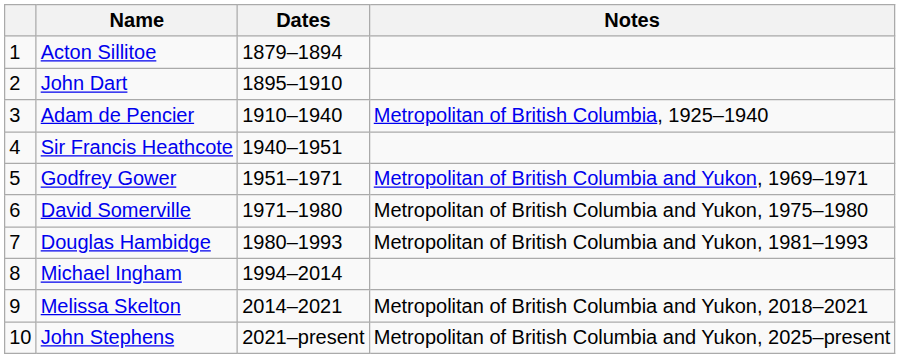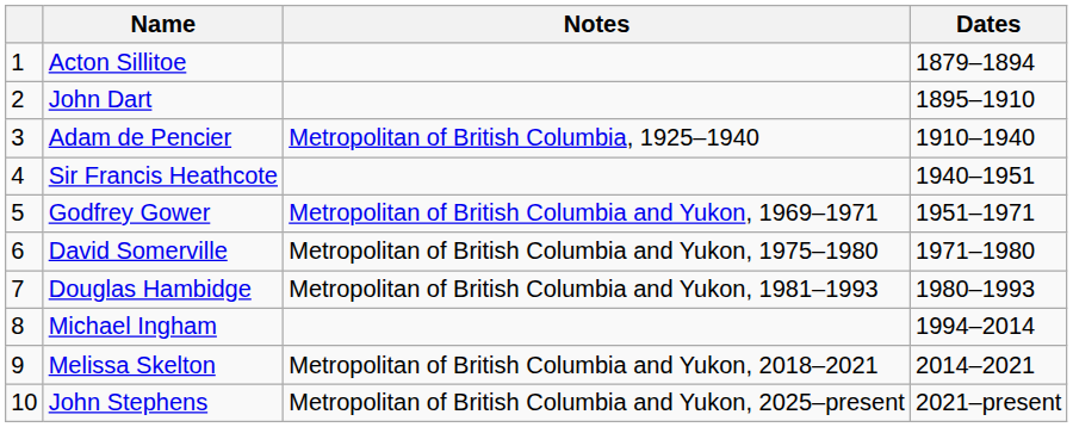 <table class="wikitable">
 <tr>
 <th></th>
 <th>Name</th>
+<th>Notes</th>
 <th>Dates</th>
-<th>Notes</th>
 </tr>
 <tr>
 <td>1</td>
 <td><a href='#'>Acton Sillitoe</a></td>
+<td></td>
 <td>1879–1894</td>
-<td></td>
 </tr>
 <tr>
 <td>2</td>
 <td><a href='#'>John Dart</a></td>
+<td></td>
 <td>1895–1910</td>
-<td></td>
 </tr>
 <tr>
 <td>3</td>
 <td><a href='#'>Adam de Pencier</a></td>
+<td><a href='#'>Metropolitan of British Columbia</a>, 1925–1940</td>
 <td>1910–1940</td>
-<td><a href='#'>Metropolitan of British Columbia</a>, 1925–1940</td>
 </tr>
 <tr>
 <td>4</td>
 <td><a href='#'>Sir Francis Heathcote</a></td>
+<td></td>
 <td>1940–1951</td>
-<td></td>
 </tr>
 <tr>
 <td>5</td>
 <td><a href='#'>Godfrey Gower</a></td>
+<td><a href='#'>Metropolitan of British Columbia and Yukon</a>, 1969–1971</td>
 <td>1951–1971</td>
-<td><a href='#'>Metropolitan of British Columbia and Yukon</a>, 1969–1971</td>
 </tr>
 <tr>
 <td>6</td>
 <td><a href='#'>David Somerville</a></td>
+<td>Metropolitan of British Columbia and Yukon, 1975–1980</td>
 <td>1971–1980</td>
-<td>Metropolitan of British Columbia and Yukon, 1975–1980</td>
 </tr>
 <tr>
 <td>7</td>
 <td><a href='#'>Douglas Hambidge</a></td>
+<td>Metropolitan of British Columbia and Yukon, 1981–1993</td>
 <td>1980–1993</td>
-<td>Metropolitan of British Columbia and Yukon, 1981–1993</td>
 </tr>
 <tr>
 <td>8</td>
 <td><a href='#'>Michael Ingham</a></td>
+<td></td>
 <td>1994–2014</td>
-<td></td>
 </tr>
 <tr>
 <td>9</td>
 <td><a href='#'>Melissa Skelton</a></td>
+<td>Metropolitan of British Columbia and Yukon, 2018–2021</td>
 <td>2014–2021</td>
-<td>Metropolitan of British Columbia and Yukon, 2018–2021</td>
 </tr>
 <tr>
 <td>10</td>
 <td><a href='#'>John Stephens</a></td>
+<td>Metropolitan of British Columbia and Yukon, 2025–present</td>
 <td>2021–present</td>
-<td>Metropolitan of British Columbia and Yukon, 2025–present</td>
 </tr>
 </table>
